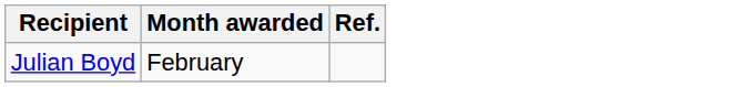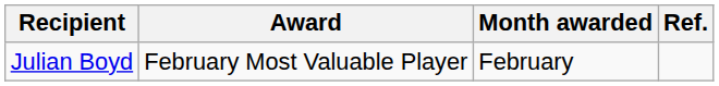 <table class="wikitable">
 <tr>
 <th>Recipient</th>
+<th>Award</th>
 <th>Month awarded</th>
 <th>Ref.</th>
 </tr>
 <tr>
 <td><a href='#'>Julian Boyd</a></td>
+<td>February Most Valuable Player</td>
 <td>February</td>
 <td></td>
 </tr>
 </table>
